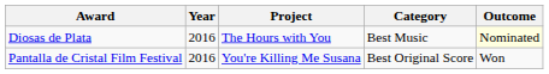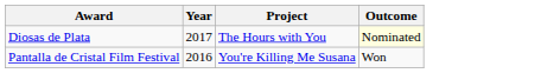 <table class="wikitable">
 <tr>
 <th>Award</th>
 <th>Year</th>
 <th>Project</th>
-<th>Category</th>
 <th>Outcome</th>
 </tr>
 <tr>
 <td><a href='#'>Diosas de Plata</a></td>
-<td>2016</td>
+<td>2017</td>
 <td><a href='#'>The Hours with You</a></td>
-<td>Best Music</td>
 <td style="background: lightyellow;">Nominated</td>
 </tr>
 <tr>
 <td><a href='#'>Pantalla de Cristal Film Festival</a></td>
 <td>2016</td>
 <td><a href='#'>You're Killing Me Susana</a></td>
-<td>Best Original Score</td>
 <td>Won</td>
 </tr>
 </table>
